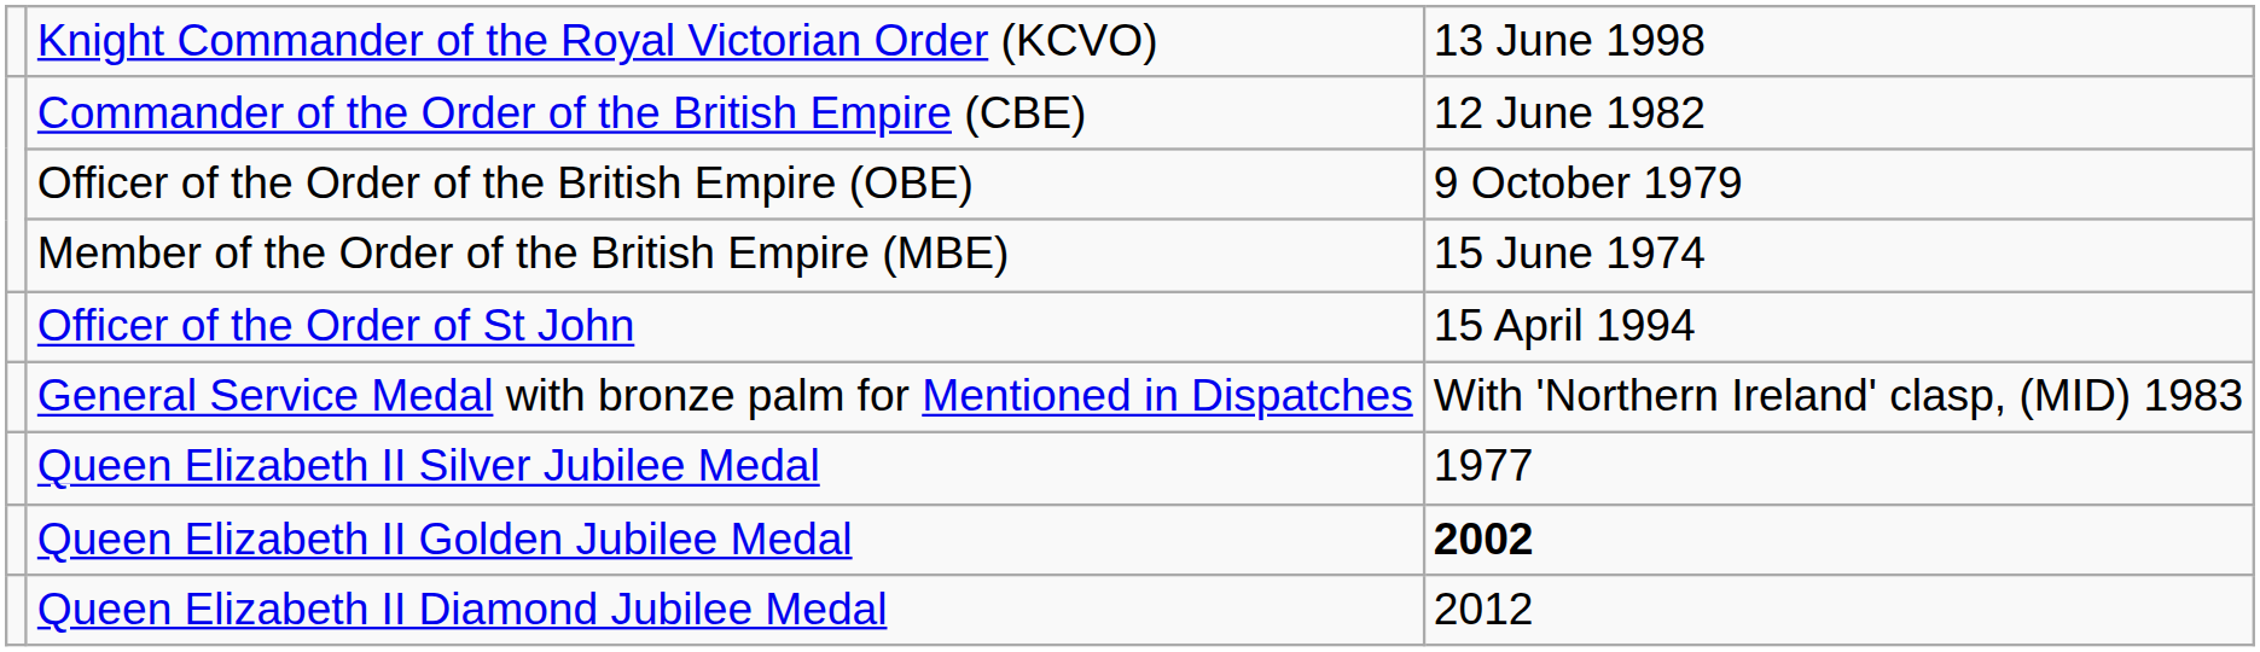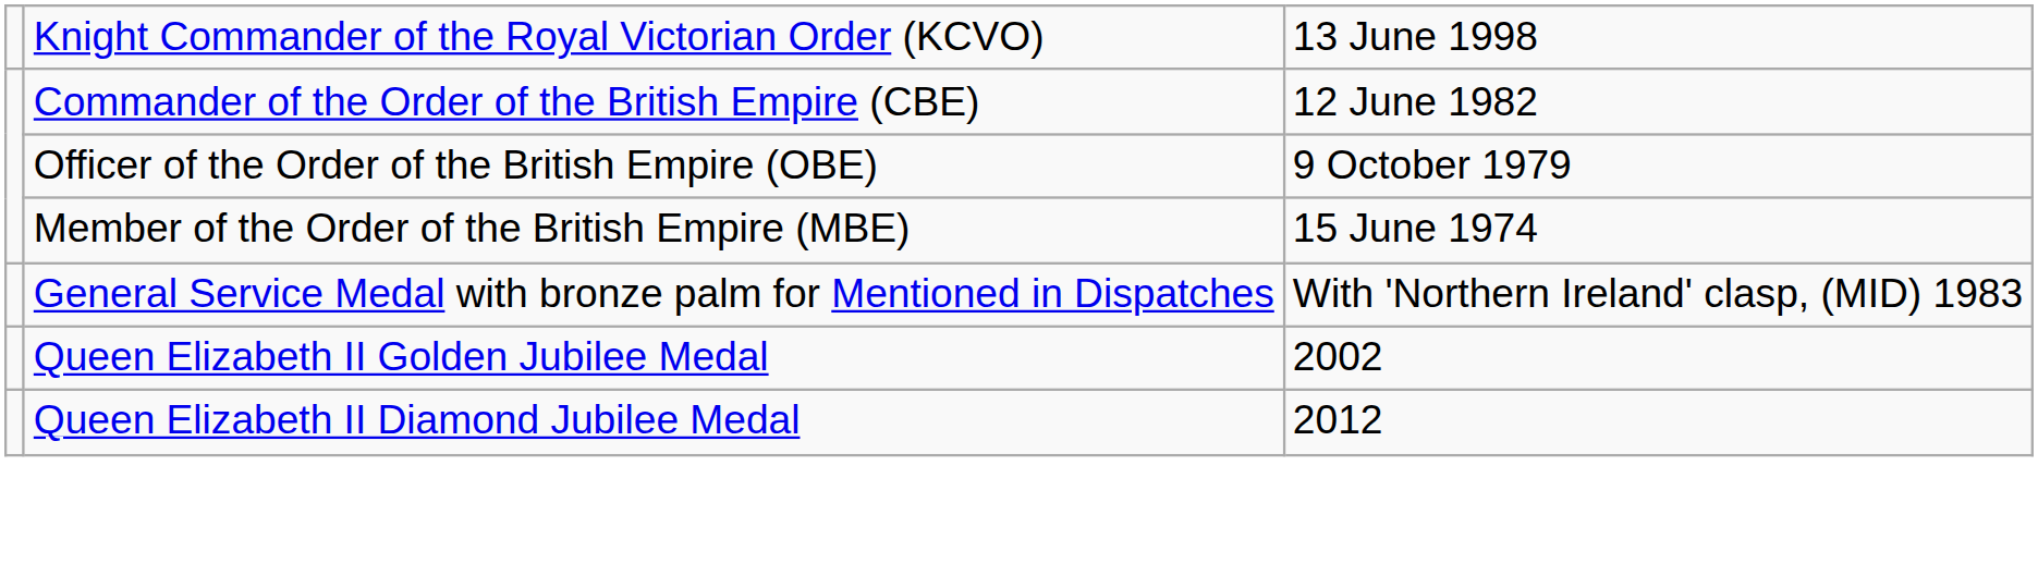 <table class="wikitable">
 <tr>
 <td></td>
 <td><a href='#'>Knight Commander of the Royal Victorian Order</a> (KCVO)</td>
 <td>13 June 1998</td>
 </tr>
 <tr>
 <td rowspan=3></td>
 <td><a href='#'>Commander of the Order of the British Empire</a> (CBE)</td>
 <td>12 June 1982</td>
 </tr>
 <tr>
 <td>Officer of the Order of the British Empire (OBE)</td>
 <td>9 October 1979</td>
 </tr>
 <tr>
 <td>Member of the Order of the British Empire (MBE)</td>
 <td>15 June 1974</td>
 </tr>
 <tr>
 <td></td>
-<td><a href='#'>Officer of the Order of St John</a></td>
-<td>15 April 1994</td>
-</tr>
-<tr>
-<td></td>
 <td><a href='#'>General Service Medal</a> with bronze palm for <a href='#'>Mentioned in Dispatches</a></td>
 <td>With 'Northern Ireland' clasp, (MID) 1983</td>
 </tr>
 <tr>
 <td></td>
-<td><a href='#'>Queen Elizabeth II Silver Jubilee Medal</a></td>
-<td>1977</td>
-</tr>
-<tr>
-<td></td>
 <td><a href='#'>Queen Elizabeth II Golden Jubilee Medal</a></td>
-<td><strong>2002</strong></td>
+<td>2002</td>
 </tr>
 <tr>
 <td></td>
 <td><a href='#'>Queen Elizabeth II Diamond Jubilee Medal</a></td>
 <td>2012</td>
 </tr>
 </table>
